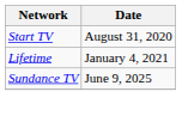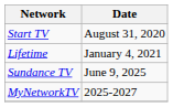 <table class="wikitable">
 <tr>
 <th>Network</th>
 <th>Date</th>
 </tr>
 <tr>
 <td><em><a href='#'>Start TV</a></em></td>
 <td>August 31, 2020</td>
 </tr>
 <tr>
 <td><em><a href='#'>Lifetime</a></em></td>
 <td>January 4, 2021</td>
 </tr>
 <tr>
 <td><em><a href='#'>Sundance TV</a></em></td>
 <td>June 9, 2025</td>
 </tr>
 <tr>
+<td><em><a href='#'>MyNetworkTV</a></em></td>
+<td>2025-2027</td>
+</tr>
+<tr>
 </tr>
 </table>
